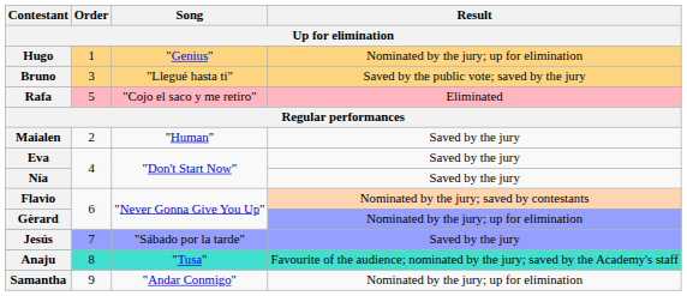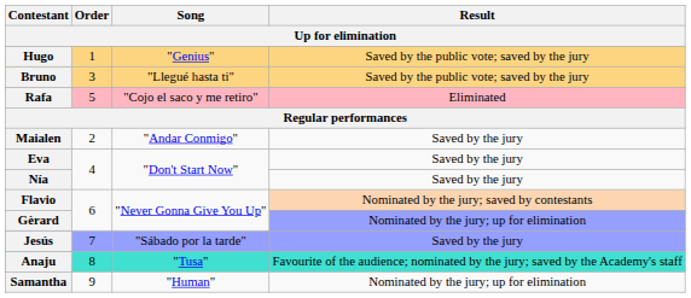 <table class="wikitable sortable plainrowheaders" style="text-align:center;">
 <tr>
 <th scope="col">Contestant</th>
 <th scope="col">Order</th>
 <th scope="col">Song</th>
 <th scope="col">Result</th>
 </tr>
 <tr>
 <th colspan="4">Up for elimination</th>
 </tr>
 <tr bgcolor=#fdd581>
 <th scope="row">Hugo</th>
 <td>1</td>
 <td>"<a href='#'>Genius</a>"</td>
-<td>Nominated by the jury; up for elimination</td>
+<td>Saved by the public vote; saved by the jury</td>
 </tr>
 <tr bgcolor=#fdd581>
 <th scope="row">Bruno</th>
 <td>3</td>
 <td>"Llegué hasta ti"</td>
 <td>Saved by the public vote; saved by the jury</td>
 </tr>
 <tr bgcolor=lightpink>
 <th scope="row">Rafa</th>
 <td>5</td>
 <td>"Cojo el saco y me retiro"</td>
 <td>Eliminated</td>
 </tr>
 <tr>
 <th colspan="4">Regular performances</th>
 </tr>
 <tr>
 <th scope="row">Maialen</th>
 <td>2</td>
-<td>"<a href='#'>Human</a>"</td>
+<td>"<a href='#'>Andar Conmigo</a>"</td>
 <td>Saved by the jury</td>
 </tr>
 <tr>
 <th scope="row">Eva</th>
 <td rowspan=2>4</td>
 <td rowspan=2>"<a href='#'>Don't Start Now</a>"</td>
 <td>Saved by the jury</td>
 </tr>
 <tr>
 <th scope="row">Nía</th>
 <td>Saved by the jury</td>
 </tr>
 <tr>
 <th scope="row">Flavio</th>
 <td rowspan=2>6</td>
 <td rowspan=2>"<a href='#'>Never Gonna Give You Up</a>"</td>
 <td bgcolor="#fdd5b1">Nominated by the jury; saved by contestants</td>
 </tr>
 <tr>
 <th scope="row">Gèrard</th>
 <td bgcolor=#959ffd>Nominated by the jury; up for elimination</td>
 </tr>
 <tr bgcolor=#959ffd>
 <th scope="row">Jesús</th>
 <td>7</td>
 <td>"Sábado por la tarde"</td>
 <td>Saved by the jury</td>
 </tr>
 <tr bgcolor=turquoise>
 <th scope="row">Anaju</th>
 <td>8</td>
 <td>"<a href='#'>Tusa</a>"</td>
 <td>Favourite of the audience; nominated by the jury; saved by the Academy's staff</td>
 </tr>
 <tr>
 <th scope="row">Samantha</th>
 <td>9</td>
-<td>"<a href='#'>Andar Conmigo</a>"</td>
+<td>"<a href='#'>Human</a>"</td>
 <td>Nominated by the jury; up for elimination</td>
 </tr>
 </table>
